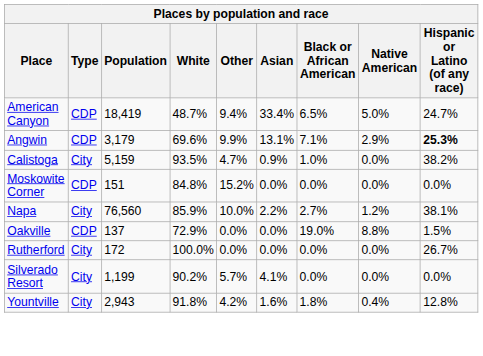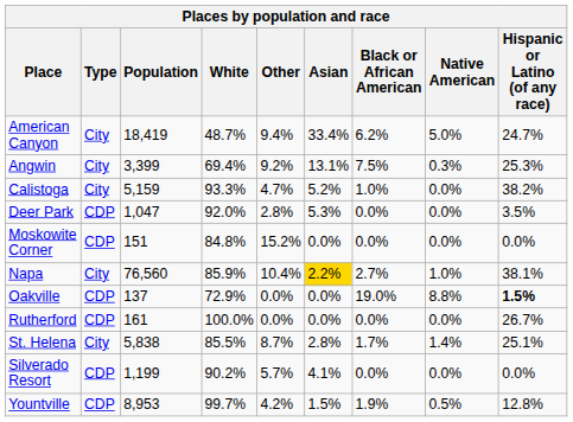 <table class="wikitable collapsible collapsed sortable" style="width: 100%;">
 <tr>
 <th colspan=9>Places by population and race</th>
 </tr>
 <tr>
 <th>Place</th>
 <th>Type</th>
 <th data-sort-type="number">Population</th>
 <th data-sort-type="number">White</th>
 <th data-sort-type="number">Other<br></th>
 <th data-sort-type="number">Asian</th>
 <th data-sort-type="number">Black or African<br>American</th>
 <th data-sort-type="number">Native American<br></th>
 <th data-sort-type="number">Hispanic or Latino<br>(of any race)</th>
 </tr>
 <tr>
 <td><a href='#'>American Canyon</a></td>
-<td><a href='#'>CDP</a></td>
+<td><a href='#'>City</a></td>
 <td>18,419</td>
 <td>48.7%</td>
 <td>9.4%</td>
 <td>33.4%</td>
-<td>6.5%</td>
+<td>6.2%</td>
 <td>5.0%</td>
 <td>24.7%</td>
 </tr>
 <tr>
 <td><a href='#'>Angwin</a></td>
-<td><a href='#'>CDP</a></td>
-<td>3,179</td>
-<td>69.6%</td>
-<td>9.9%</td>
+<td><a href='#'>City</a></td>
+<td>3,399</td>
+<td>69.4%</td>
+<td>9.2%</td>
 <td>13.1%</td>
-<td>7.1%</td>
-<td>2.9%</td>
-<td><strong>25.3%</strong></td>
+<td>7.5%</td>
+<td>0.3%</td>
+<td>25.3%</td>
 </tr>
 <tr>
 <td><a href='#'>Calistoga</a></td>
 <td><a href='#'>City</a></td>
 <td>5,159</td>
-<td>93.5%</td>
+<td>93.3%</td>
 <td>4.7%</td>
-<td>0.9%</td>
+<td>5.2%</td>
 <td>1.0%</td>
 <td>0.0%</td>
 <td>38.2%</td>
+</tr>
+<tr>
+<td><a href='#'>Deer Park</a></td>
+<td><a href='#'>CDP</a></td>
+<td>1,047</td>
+<td>92.0%</td>
+<td>2.8%</td>
+<td>5.3%</td>
+<td>0.0%</td>
+<td>0.0%</td>
+<td>3.5%</td>
 </tr>
 <tr>
 <td><a href='#'>Moskowite Corner</a></td>
 <td><a href='#'>CDP</a></td>
 <td>151</td>
 <td>84.8%</td>
 <td>15.2%</td>
 <td>0.0%</td>
 <td>0.0%</td>
 <td>0.0%</td>
 <td>0.0%</td>
 </tr>
 <tr>
 <td><a href='#'>Napa</a></td>
 <td><a href='#'>City</a></td>
 <td>76,560</td>
 <td>85.9%</td>
-<td>10.0%</td>
-<td>2.2%</td>
+<td>10.4%</td>
+<td style="background: gold;">2.2%</td>
 <td>2.7%</td>
-<td>1.2%</td>
+<td>1.0%</td>
 <td>38.1%</td>
 </tr>
 <tr>
 <td><a href='#'>Oakville</a></td>
 <td><a href='#'>CDP</a></td>
 <td>137</td>
 <td>72.9%</td>
 <td>0.0%</td>
 <td>0.0%</td>
 <td>19.0%</td>
 <td>8.8%</td>
-<td>1.5%</td>
+<td><strong>1.5%</strong></td>
 </tr>
 <tr>
 <td><a href='#'>Rutherford</a></td>
-<td><a href='#'>City</a></td>
-<td>172</td>
+<td><a href='#'>CDP</a></td>
+<td>161</td>
 <td>100.0%</td>
 <td>0.0%</td>
 <td>0.0%</td>
 <td>0.0%</td>
 <td>0.0%</td>
 <td>26.7%</td>
 </tr>
 <tr>
+<td><a href='#'>St. Helena</a></td>
+<td><a href='#'>City</a></td>
+<td>5,838</td>
+<td>85.5%</td>
+<td>8.7%</td>
+<td>2.8%</td>
+<td>1.7%</td>
+<td>1.4%</td>
+<td>25.1%</td>
+</tr>
+<tr>
 <td><a href='#'>Silverado Resort</a></td>
-<td><a href='#'>City</a></td>
+<td><a href='#'>CDP</a></td>
 <td>1,199</td>
 <td>90.2%</td>
 <td>5.7%</td>
 <td>4.1%</td>
 <td>0.0%</td>
 <td>0.0%</td>
 <td>0.0%</td>
 </tr>
 <tr>
 <td><a href='#'>Yountville</a></td>
-<td><a href='#'>City</a></td>
-<td>2,943</td>
-<td>91.8%</td>
+<td><a href='#'>CDP</a></td>
+<td>8,953</td>
+<td>99.7%</td>
 <td>4.2%</td>
-<td>1.6%</td>
-<td>1.8%</td>
-<td>0.4%</td>
+<td>1.5%</td>
+<td>1.9%</td>
+<td>0.5%</td>
 <td>12.8%</td>
 </tr>
 </table>
